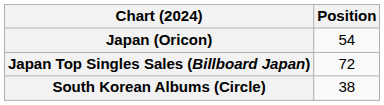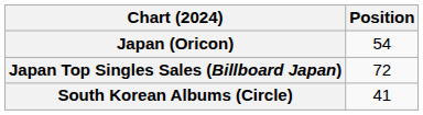 <table class="wikitable sortable plainrowheaders" style="text-align:center">
 <tr>
 <th scope="col">Chart (2024)</th>
 <th scope="col">Position</th>
 </tr>
 <tr>
 <th scope="row">Japan (Oricon)</th>
 <td>54</td>
 </tr>
 <tr>
 <th scope="row">Japan Top Singles Sales (<em>Billboard Japan</em>)</th>
 <td>72</td>
 </tr>
 <tr>
 <th scope="row">South Korean Albums (Circle)</th>
-<td>38</td>
+<td>41</td>
 </tr>
 </table>
